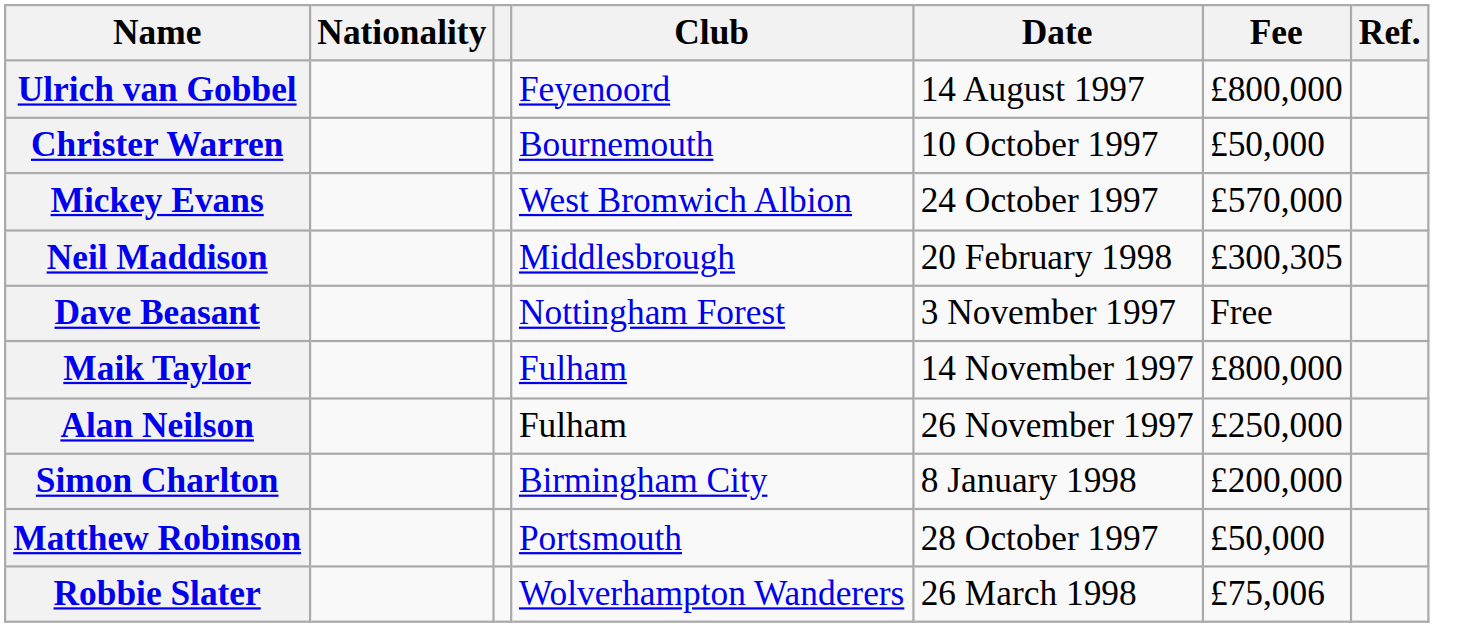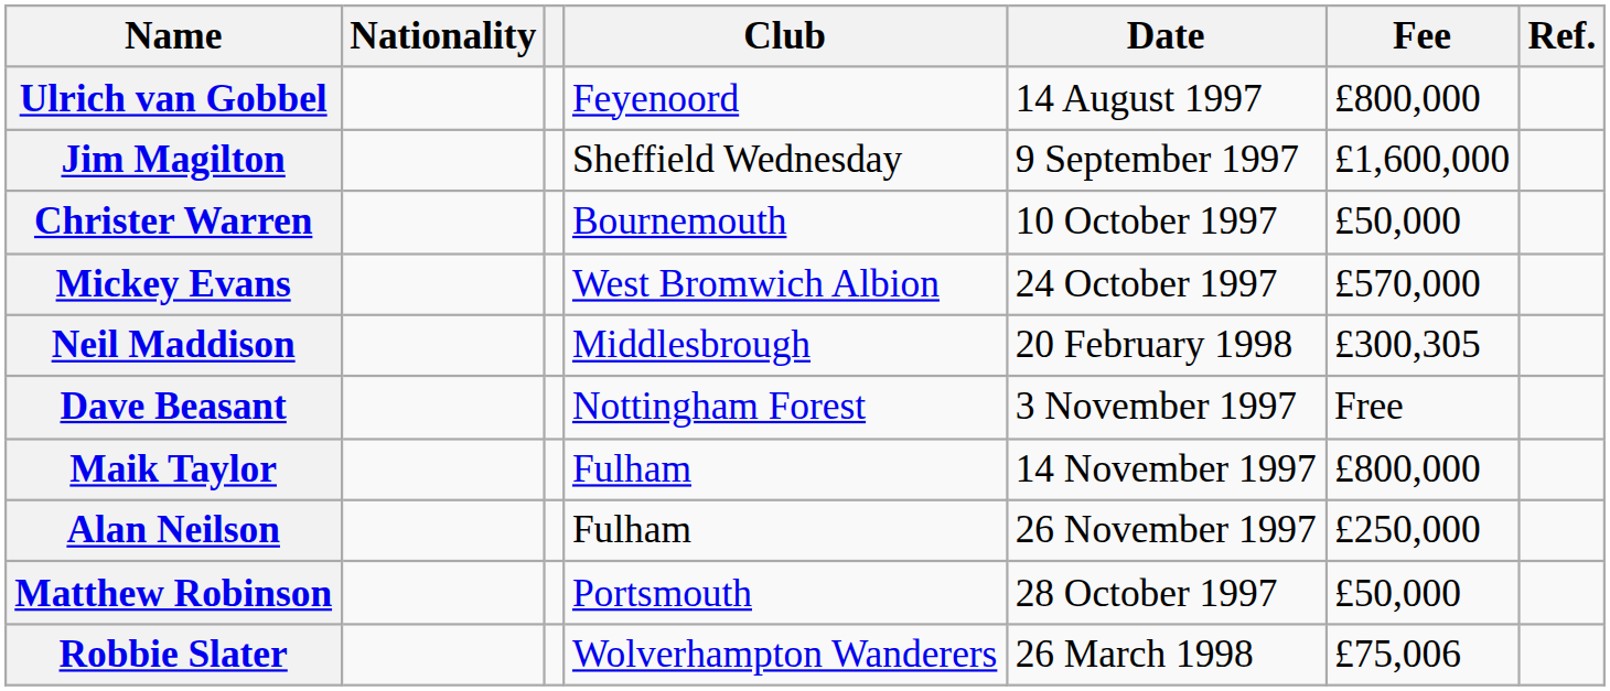 <table class="wikitable plainrowheaders">
 <tr>
 <th scope="col">Name</th>
 <th scope="col">Nationality</th>
 <th scope="col"></th>
 <th scope="col">Club</th>
 <th scope="col">Date</th>
 <th scope="col">Fee</th>
 <th scope="col">Ref.</th>
 </tr>
 <tr>
 <th scope="row"><a href='#'>Ulrich van Gobbel</a></th>
 <td></td>
 <td align="center"></td>
 <td> <a href='#'>Feyenoord</a></td>
 <td>14 August 1997</td>
 <td>£800,000</td>
+<td align="center"></td>
+</tr>
+<tr>
+<th scope="row"><a href='#'>Jim Magilton</a></th>
+<td></td>
+<td align="center"></td>
+<td> Sheffield Wednesday</td>
+<td>9 September 1997</td>
+<td>£1,600,000</td>
 <td align="center"></td>
 </tr>
 <tr>
 <th scope="row"><a href='#'>Christer Warren</a></th>
 <td></td>
 <td align="center"></td>
 <td> <a href='#'>Bournemouth</a></td>
 <td>10 October 1997</td>
 <td>£50,000</td>
 <td align="center"></td>
 </tr>
 <tr>
 <th scope="row"><a href='#'>Mickey Evans</a></th>
 <td></td>
 <td align="center"></td>
 <td> <a href='#'>West Bromwich Albion</a></td>
 <td>24 October 1997</td>
 <td>£570,000</td>
 <td align="center"></td>
 </tr>
 <tr>
 <th scope="row"><a href='#'>Neil Maddison</a></th>
 <td></td>
 <td align="center"></td>
 <td> <a href='#'>Middlesbrough</a></td>
 <td>20 February 1998</td>
 <td>£300,305</td>
 <td align="center"></td>
 </tr>
 <tr>
 <th scope="row"><a href='#'>Dave Beasant</a></th>
 <td></td>
 <td align="center"></td>
 <td> <a href='#'>Nottingham Forest</a></td>
 <td>3 November 1997</td>
 <td>Free</td>
 <td align="center"></td>
 </tr>
 <tr>
 <th scope="row"><a href='#'>Maik Taylor</a></th>
 <td></td>
 <td align="center"></td>
 <td> <a href='#'>Fulham</a></td>
 <td>14 November 1997</td>
 <td>£800,000</td>
 <td align="center"></td>
 </tr>
 <tr>
 <th scope="row"><a href='#'>Alan Neilson</a></th>
 <td></td>
 <td align="center"></td>
 <td> Fulham</td>
 <td>26 November 1997</td>
 <td>£250,000</td>
 <td align="center"></td>
 </tr>
 <tr>
-<th scope="row"><a href='#'>Simon Charlton</a></th>
-<td></td>
-<td align="center"></td>
-<td> <a href='#'>Birmingham City</a></td>
-<td>8 January 1998</td>
-<td>£200,000</td>
-<td align="center"></td>
-</tr>
-<tr>
 <th scope="row"><a href='#'>Matthew Robinson</a></th>
 <td></td>
 <td align="center"></td>
 <td> <a href='#'>Portsmouth</a></td>
 <td>28 October 1997</td>
 <td>£50,000</td>
 <td align="center"></td>
 </tr>
 <tr>
 <th scope="row"><a href='#'>Robbie Slater</a></th>
 <td></td>
 <td align="center"></td>
 <td> <a href='#'>Wolverhampton Wanderers</a></td>
 <td>26 March 1998</td>
 <td>£75,006</td>
 <td align="center"></td>
 </tr>
 </table>
